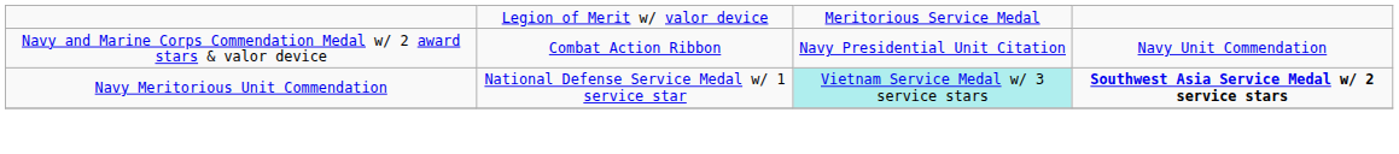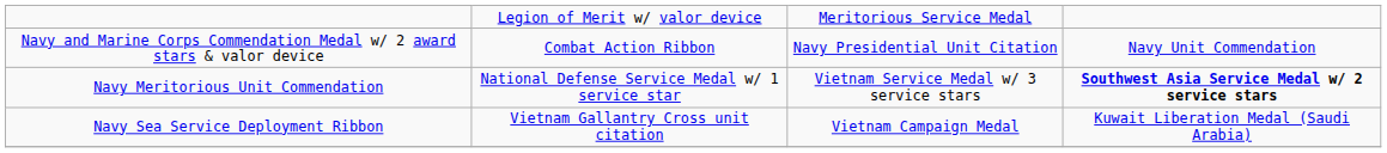 <table class="wikitable" style="margin:1em auto; text-align:center;">
 <tr>
 <td></td>
 <td><a href='#'>Legion of Merit</a> w/ <a href='#'>valor device</a></td>
 <td><a href='#'>Meritorious Service Medal</a></td>
 <td></td>
 </tr>
 <tr>
 <td><a href='#'>Navy and Marine Corps Commendation Medal</a> w/ 2 <a href='#'>award stars</a> & valor device</td>
 <td><a href='#'>Combat Action Ribbon</a></td>
 <td><a href='#'>Navy Presidential Unit Citation</a></td>
 <td><a href='#'>Navy Unit Commendation</a></td>
 </tr>
 <tr>
 <td><a href='#'>Navy Meritorious Unit Commendation</a></td>
 <td><a href='#'>National Defense Service Medal</a> w/ 1 <a href='#'>service star</a></td>
-<td style="background: paleturquoise;"><a href='#'>Vietnam Service Medal</a> w/ 3 service stars</td>
+<td><a href='#'>Vietnam Service Medal</a> w/ 3 service stars</td>
 <td><strong><a href='#'>Southwest Asia Service Medal</a> w/ 2 service stars</strong></td>
+</tr>
+<tr>
+<td><a href='#'>Navy Sea Service Deployment Ribbon</a></td>
+<td><a href='#'>Vietnam Gallantry Cross unit citation</a></td>
+<td><a href='#'>Vietnam Campaign Medal</a></td>
+<td><a href='#'>Kuwait Liberation Medal (Saudi Arabia)</a></td>
 </tr>
 <tr>
 </tr>
 </table>
